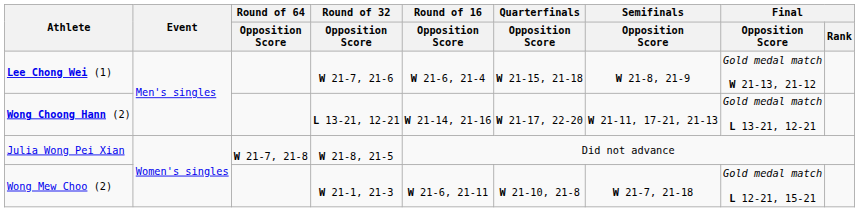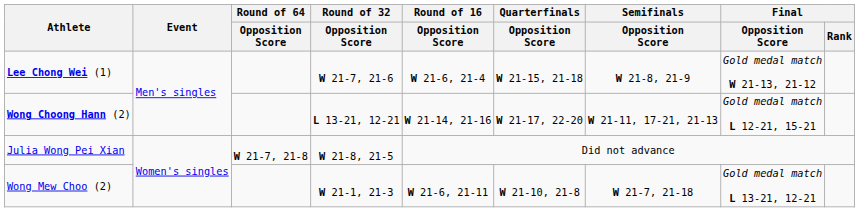 <table class=wikitable style="font-size:90%">
 <tr>
 <th rowspan=2>Athlete</th>
 <th rowspan=2>Event</th>
 <th>Round of 64</th>
 <th>Round of 32</th>
 <th>Round of 16</th>
 <th>Quarterfinals</th>
 <th>Semifinals</th>
 <th colspan=2>Final</th>
 </tr>
 <tr>
 <th>Opposition<br>Score</th>
 <th>Opposition<br>Score</th>
 <th>Opposition<br>Score</th>
 <th>Opposition<br>Score</th>
 <th>Opposition<br>Score</th>
 <th>Opposition<br>Score</th>
 <th>Rank</th>
 </tr>
 <tr align=center>
 <td align=left><strong><a href='#'>Lee Chong Wei</a></strong> (1)</td>
 <td align=left rowspan=2><a href='#'>Men's singles</a></td>
 <td></td>
 <td><br><strong>W</strong> 21-7, 21-6</td>
 <td><br><strong>W</strong> 21-6, 21-4</td>
 <td><br><strong>W</strong> 21-15, 21-18</td>
 <td><br><strong>W</strong> 21-8, 21-9</td>
 <td><em>Gold medal match</em><br><br><strong>W</strong> 21-13, 21-12</td>
 <td></td>
 </tr>
 <tr align=center>
 <td align=left><strong><a href='#'>Wong Choong Hann</a></strong> (2)</td>
 <td></td>
 <td><br><strong>L</strong> 13-21, 12-21</td>
 <td><br><strong>W</strong> 21-14, 21-16</td>
 <td><br><strong>W</strong> 21-17, 22-20</td>
 <td><br><strong>W</strong> 21-11, 17-21, 21-13</td>
-<td><em>Gold medal match</em><br><br><strong>L</strong> 13-21, 12-21</td>
+<td><em>Gold medal match</em><br><br><strong>L</strong> 12-21, 15-21</td>
 <td></td>
 </tr>
 <tr align=center>
 <td align=left><a href='#'>Julia Wong Pei Xian</a></td>
 <td align=left rowspan=2><a href='#'>Women's singles</a></td>
 <td><br><strong>W</strong> 21-7, 21-8</td>
 <td><br><strong>W</strong> 21-8, 21-5</td>
 <td colspan=5>Did not advance</td>
 </tr>
 <tr align=center>
 <td align=left><a href='#'>Wong Mew Choo</a> (2)</td>
 <td></td>
 <td><br><strong>W</strong> 21-1, 21-3</td>
 <td><br><strong>W</strong> 21-6, 21-11</td>
 <td><br><strong>W</strong> 21-10, 21-8</td>
 <td><br><strong>W</strong> 21-7, 21-18</td>
-<td><em>Gold medal match</em><br><br><strong>L</strong> 12-21, 15-21</td>
+<td><em>Gold medal match</em><br><br><strong>L</strong> 13-21, 12-21</td>
 <td></td>
 </tr>
 </table>
